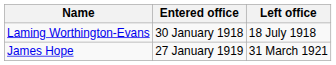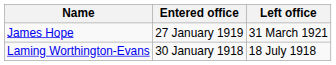 <table class="wikitable" style="text-align:left">
 <tr>
 <th>Name</th>
 <th>Entered office</th>
 <th>Left office</th>
 </tr>
 <tr>
+<td><a href='#'>James Hope</a></td>
+<td>27 January 1919</td>
+<td>31 March 1921</td>
+</tr>
+<tr>
 <td><a href='#'>Laming Worthington-Evans</a></td>
 <td>30 January 1918</td>
 <td>18 July 1918</td>
 </tr>
-<tr>
-<td><a href='#'>James Hope</a></td>
-<td>27 January 1919</td>
-<td>31 March 1921</td>
-</tr>
 </table>
